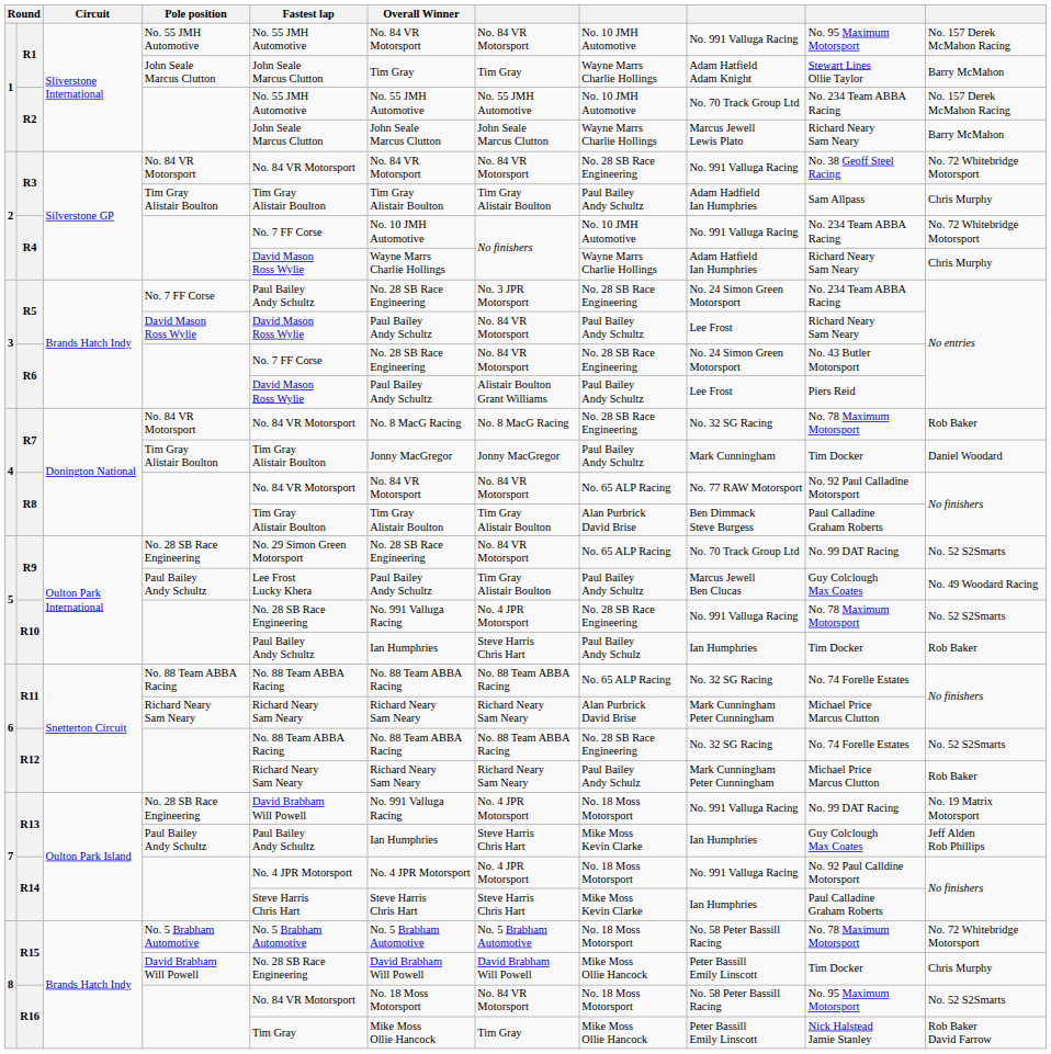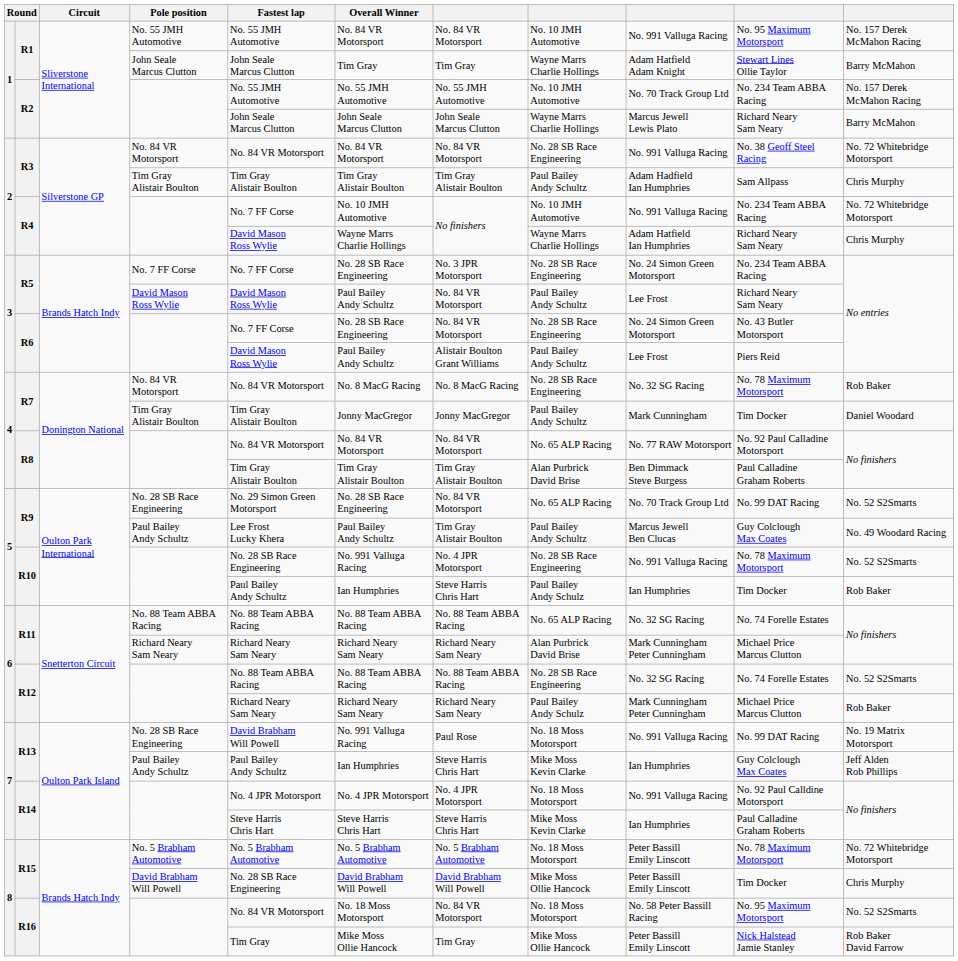 <table class="wikitable" style="font-size: 85%">
 <tr>
 <th colspan=2>Round</th>
 <th>Circuit</th>
 <th>Pole position</th>
 <th>Fastest lap</th>
 <th>Overall Winner</th>
 <th></th>
 <th></th>
 <th></th>
 <th></th>
 <th></th>
 </tr>
 <tr>
 <th rowspan=4>1</th>
 <th rowspan=2>R1</th>
 <td rowspan=4><a href='#'>Sliverstone International</a></td>
 <td>No. 55 JMH Automotive</td>
 <td>No. 55 JMH Automotive</td>
 <td>No. 84 VR Motorsport</td>
 <td>No. 84 VR Motorsport</td>
 <td>No. 10 JMH Automotive</td>
 <td>No. 991 Valluga Racing</td>
 <td>No. 95 <a href='#'>Maximum Motorsport</a></td>
 <td>No. 157 Derek McMahon Racing</td>
 </tr>
 <tr>
 <td> John Seale<br> Marcus Clutton</td>
 <td> John Seale<br> Marcus Clutton</td>
 <td> Tim Gray</td>
 <td> Tim Gray</td>
 <td> Wayne Marrs<br> Charlie Hollings</td>
 <td> Adam Hatfield<br> Adam Knight</td>
 <td> <a href='#'>Stewart Lines</a><br> Ollie Taylor</td>
 <td> Barry McMahon</td>
 </tr>
 <tr>
 <th rowspan=2>R2</th>
 <td rowspan=2></td>
 <td>No. 55 JMH Automotive</td>
 <td>No. 55 JMH Automotive</td>
 <td>No. 55 JMH Automotive</td>
 <td>No. 10 JMH Automotive</td>
 <td>No. 70 Track Group Ltd</td>
 <td>No. 234 Team ABBA Racing</td>
 <td>No. 157 Derek McMahon Racing</td>
 </tr>
 <tr>
 <td> John Seale<br> Marcus Clutton</td>
 <td> John Seale<br> Marcus Clutton</td>
 <td> John Seale<br> Marcus Clutton</td>
 <td> Wayne Marrs<br> Charlie Hollings</td>
 <td> Marcus Jewell<br> Lewis Plato</td>
 <td> Richard Neary<br> Sam Neary</td>
 <td> Barry McMahon</td>
 </tr>
 <tr>
 <th rowspan=4>2</th>
 <th rowspan=2>R3</th>
 <td rowspan=4><a href='#'>Silverstone GP</a></td>
 <td>No. 84 VR Motorsport</td>
 <td>No. 84 VR Motorsport</td>
 <td>No. 84 VR Motorsport</td>
 <td>No. 84 VR Motorsport</td>
 <td>No. 28 SB Race Engineering</td>
 <td>No. 991 Valluga Racing</td>
 <td>No. 38 <a href='#'>Geoff Steel Racing</a></td>
 <td>No. 72 Whitebridge Motorsport</td>
 </tr>
 <tr>
 <td> Tim Gray<br> Alistair Boulton</td>
 <td> Tim Gray<br> Alistair Boulton</td>
 <td> Tim Gray<br> Alistair Boulton</td>
 <td> Tim Gray<br> Alistair Boulton</td>
 <td> Paul Bailey<br> Andy Schultz</td>
 <td> Adam Hadfield<br> Ian Humphries</td>
 <td> Sam Allpass</td>
 <td> Chris Murphy</td>
 </tr>
 <tr>
 <th rowspan=2>R4</th>
 <td rowspan=2></td>
 <td>No. 7 FF Corse</td>
 <td>No. 10 JMH Automotive</td>
 <td rowspan=2><em>No finishers</em></td>
 <td>No. 10 JMH Automotive</td>
 <td>No. 991 Valluga Racing</td>
 <td>No. 234 Team ABBA Racing</td>
 <td>No. 72 Whitebridge Motorsport</td>
 </tr>
 <tr>
 <td> <a href='#'>David Mason</a><br> <a href='#'>Ross Wylie</a></td>
 <td> Wayne Marrs<br> Charlie Hollings</td>
 <td> Wayne Marrs<br> Charlie Hollings</td>
 <td> Adam Hatfield<br> Ian Humphries</td>
 <td> Richard Neary<br> Sam Neary</td>
 <td> Chris Murphy</td>
 </tr>
 <tr>
 <th rowspan=4>3</th>
 <th rowspan=2>R5</th>
 <td rowspan=4><a href='#'>Brands Hatch Indy</a></td>
 <td>No. 7 FF Corse</td>
-<td> Paul Bailey<br> Andy Schultz</td>
+<td>No. 7 FF Corse</td>
 <td>No. 28 SB Race Engineering</td>
 <td>No. 3 JPR Motorsport</td>
 <td>No. 28 SB Race Engineering</td>
 <td>No. 24 Simon Green Motorsport</td>
 <td>No. 234 Team ABBA Racing</td>
 <td rowspan=4><em>No entries</em></td>
 </tr>
 <tr>
 <td> <a href='#'>David Mason</a><br> <a href='#'>Ross Wylie</a></td>
 <td> <a href='#'>David Mason</a><br> <a href='#'>Ross Wylie</a></td>
 <td> Paul Bailey<br> Andy Schultz</td>
 <td>No. 84 VR Motorsport</td>
 <td> Paul Bailey<br> Andy Schultz</td>
 <td> Lee Frost</td>
 <td> Richard Neary<br> Sam Neary</td>
 </tr>
 <tr>
 <th rowspan=2>R6</th>
 <td rowspan=2></td>
 <td>No. 7 FF Corse</td>
 <td>No. 28 SB Race Engineering</td>
 <td>No. 84 VR Motorsport</td>
 <td>No. 28 SB Race Engineering</td>
 <td>No. 24 Simon Green Motorsport</td>
 <td>No. 43 Butler Motorsport</td>
 </tr>
 <tr>
 <td> <a href='#'>David Mason</a><br> <a href='#'>Ross Wylie</a></td>
 <td> Paul Bailey<br> Andy Schultz</td>
 <td> Alistair Boulton<br> Grant Williams</td>
 <td> Paul Bailey<br> Andy Schultz</td>
 <td> Lee Frost</td>
 <td> Piers Reid</td>
 </tr>
 <tr>
 <th rowspan=4>4</th>
 <th rowspan=2>R7</th>
 <td rowspan=4><a href='#'>Donington National</a></td>
 <td>No. 84 VR Motorsport</td>
 <td>No. 84 VR Motorsport</td>
 <td>No. 8 MacG Racing</td>
 <td>No. 8 MacG Racing</td>
 <td>No. 28 SB Race Engineering</td>
 <td>No. 32 SG Racing</td>
 <td>No. 78 <a href='#'>Maximum Motorsport</a></td>
 <td> Rob Baker</td>
 </tr>
 <tr>
 <td> Tim Gray<br> Alistair Boulton</td>
 <td> Tim Gray<br> Alistair Boulton</td>
 <td> Jonny MacGregor</td>
 <td> Jonny MacGregor</td>
 <td> Paul Bailey<br> Andy Schultz</td>
 <td> Mark Cunningham</td>
 <td> Tim Docker</td>
 <td> Daniel Woodard</td>
 </tr>
 <tr>
 <th rowspan=2>R8</th>
 <td rowspan=2></td>
 <td>No. 84 VR Motorsport</td>
 <td>No. 84 VR Motorsport</td>
 <td>No. 84 VR Motorsport</td>
 <td>No. 65 ALP Racing</td>
 <td>No. 77 RAW Motorsport</td>
 <td>No. 92 Paul Calladine Motorsport</td>
 <td rowspan=2><em>No finishers</em></td>
 </tr>
 <tr>
 <td> Tim Gray<br> Alistair Boulton</td>
 <td> Tim Gray<br> Alistair Boulton</td>
 <td> Tim Gray<br> Alistair Boulton</td>
 <td> Alan Purbrick<br> David Brise</td>
 <td> Ben Dimmack<br> Steve Burgess</td>
 <td> Paul Calladine<br> Graham Roberts</td>
 </tr>
 <tr>
 <th rowspan=4>5</th>
 <th rowspan=2>R9</th>
 <td rowspan=4><a href='#'>Oulton Park International</a></td>
 <td>No. 28 SB Race Engineering</td>
 <td>No. 29 Simon Green Motorsport</td>
 <td>No. 28 SB Race Engineering</td>
 <td>No. 84 VR Motorsport</td>
 <td>No. 65 ALP Racing</td>
 <td>No. 70 Track Group Ltd</td>
 <td>No. 99 DAT Racing</td>
 <td>No. 52 S2Smarts</td>
 </tr>
 <tr>
 <td> Paul Bailey<br> Andy Schultz</td>
 <td> Lee Frost<br> Lucky Khera</td>
 <td> Paul Bailey<br> Andy Schultz</td>
 <td> Tim Gray<br> Alistair Boulton</td>
 <td> Paul Bailey<br> Andy Schultz</td>
 <td> Marcus Jewell<br> Ben Clucas</td>
 <td> Guy Colclough<br> <a href='#'>Max Coates</a></td>
 <td>No. 49 Woodard Racing</td>
 </tr>
 <tr>
 <th rowspan=2>R10</th>
 <td rowspan=2></td>
 <td>No. 28 SB Race Engineering</td>
 <td>No. 991 Valluga Racing</td>
 <td>No. 4 JPR Motorsport</td>
 <td>No. 28 SB Race Engineering</td>
 <td>No. 991 Valluga Racing</td>
 <td>No. 78 <a href='#'>Maximum Motorsport</a></td>
 <td>No. 52 S2Smarts</td>
 </tr>
 <tr>
 <td> Paul Bailey<br> Andy Schultz</td>
 <td> Ian Humphries</td>
 <td> Steve Harris<br> Chris Hart</td>
 <td> Paul Bailey<br> Andy Schulz</td>
 <td> Ian Humphries</td>
 <td> Tim Docker</td>
 <td> Rob Baker</td>
 </tr>
 <tr>
 <th rowspan=4>6</th>
 <th rowspan=2>R11</th>
 <td rowspan=4><a href='#'>Snetterton Circuit</a></td>
 <td>No. 88 Team ABBA Racing</td>
 <td>No. 88 Team ABBA Racing</td>
 <td>No. 88 Team ABBA Racing</td>
 <td>No. 88 Team ABBA Racing</td>
 <td>No. 65 ALP Racing</td>
 <td>No. 32 SG Racing</td>
 <td>No. 74 Forelle Estates</td>
 <td rowspan=2><em>No finishers</em></td>
 </tr>
 <tr>
 <td> Richard Neary<br> Sam Neary</td>
 <td> Richard Neary<br> Sam Neary</td>
 <td> Richard Neary<br> Sam Neary</td>
 <td> Richard Neary<br> Sam Neary</td>
 <td> Alan Purbrick<br> David Brise</td>
 <td> Mark Cunningham<br> Peter Cunningham</td>
 <td> Michael Price<br> Marcus Clutton</td>
 </tr>
 <tr>
 <th rowspan=2>R12</th>
 <td rowspan=2></td>
 <td>No. 88 Team ABBA Racing</td>
 <td>No. 88 Team ABBA Racing</td>
 <td>No. 88 Team ABBA Racing</td>
 <td>No. 28 SB Race Engineering</td>
 <td>No. 32 SG Racing</td>
 <td>No. 74 Forelle Estates</td>
 <td>No. 52 S2Smarts</td>
 </tr>
 <tr>
 <td> Richard Neary<br> Sam Neary</td>
 <td> Richard Neary<br> Sam Neary</td>
 <td> Richard Neary<br> Sam Neary</td>
 <td> Paul Bailey<br> Andy Schulz</td>
 <td> Mark Cunningham<br> Peter Cunningham</td>
 <td> Michael Price<br> Marcus Clutton</td>
 <td> Rob Baker</td>
 </tr>
 <tr>
 <th rowspan=4>7</th>
 <th rowspan=2>R13</th>
 <td rowspan=4><a href='#'>Oulton Park Island</a></td>
 <td>No. 28 SB Race Engineering</td>
 <td> <a href='#'>David Brabham</a><br> Will Powell</td>
 <td>No. 991 Valluga Racing</td>
-<td>No. 4 JPR Motorsport</td>
+<td> Paul Rose</td>
 <td>No. 18 Moss Motorsport</td>
 <td>No. 991 Valluga Racing</td>
 <td>No. 99 DAT Racing</td>
 <td>No. 19 Matrix Motorsport</td>
 </tr>
 <tr>
 <td> Paul Bailey<br> Andy Schultz</td>
 <td> Paul Bailey<br> Andy Schultz</td>
 <td> Ian Humphries</td>
 <td> Steve Harris<br> Chris Hart</td>
 <td> Mike Moss<br> Kevin Clarke</td>
 <td> Ian Humphries</td>
 <td> Guy Colclough<br> <a href='#'>Max Coates</a></td>
 <td> Jeff Alden<br> Rob Phillips</td>
 </tr>
 <tr>
 <th rowspan=2>R14</th>
 <td rowspan=2></td>
 <td>No. 4 JPR Motorsport</td>
 <td>No. 4 JPR Motorsport</td>
 <td>No. 4 JPR Motorsport</td>
 <td>No. 18 Moss Motorsport</td>
 <td>No. 991 Valluga Racing</td>
 <td>No. 92 Paul Calldine Motorsport</td>
 <td rowspan=2><em>No finishers</em></td>
 </tr>
 <tr>
 <td> Steve Harris<br> Chris Hart</td>
 <td> Steve Harris<br> Chris Hart</td>
 <td> Steve Harris<br> Chris Hart</td>
 <td> Mike Moss<br> Kevin Clarke</td>
 <td> Ian Humphries</td>
 <td> Paul Calladine<br> Graham Roberts</td>
 </tr>
 <tr>
 <th rowspan=4>8</th>
 <th rowspan=2>R15</th>
 <td rowspan=4><a href='#'>Brands Hatch Indy</a></td>
 <td>No. 5 <a href='#'>Brabham Automotive</a></td>
 <td>No. 5 <a href='#'>Brabham Automotive</a></td>
 <td>No. 5 <a href='#'>Brabham Automotive</a></td>
 <td>No. 5 <a href='#'>Brabham Automotive</a></td>
 <td>No. 18 Moss Motorsport</td>
-<td>No. 58 Peter Bassill Racing</td>
+<td> Peter Bassill<br> Emily Linscott</td>
 <td>No. 78 <a href='#'>Maximum Motorsport</a></td>
 <td>No. 72 Whitebridge Motorsport</td>
 </tr>
 <tr>
 <td> <a href='#'>David Brabham</a><br> Will Powell</td>
 <td>No. 28 SB Race Engineering</td>
 <td> <a href='#'>David Brabham</a><br> Will Powell</td>
 <td> <a href='#'>David Brabham</a><br> Will Powell</td>
 <td> Mike Moss<br> Ollie Hancock</td>
 <td> Peter Bassill<br> Emily Linscott</td>
 <td> Tim Docker</td>
 <td> Chris Murphy</td>
 </tr>
 <tr>
 <th rowspan=2>R16</th>
 <td rowspan=2></td>
 <td>No. 84 VR Motorsport</td>
 <td>No. 18 Moss Motorsport</td>
 <td>No. 84 VR Motorsport</td>
 <td>No. 18 Moss Motorsport</td>
 <td>No. 58 Peter Bassill Racing</td>
 <td>No. 95 <a href='#'>Maximum Motorsport</a></td>
 <td>No. 52 S2Smarts</td>
 </tr>
 <tr>
 <td> Tim Gray</td>
 <td> Mike Moss<br> Ollie Hancock</td>
 <td> Tim Gray</td>
 <td> Mike Moss<br> Ollie Hancock</td>
 <td> Peter Bassill<br> Emily Linscott</td>
 <td> <a href='#'>Nick Halstead</a><br> Jamie Stanley</td>
 <td> Rob Baker<br> David Farrow</td>
 </tr>
 </table>
